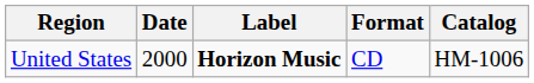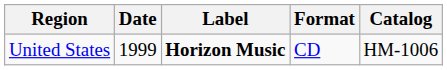 <table class="wikitable">
 <tr>
 <th>Region</th>
 <th>Date</th>
 <th>Label</th>
 <th>Format</th>
 <th>Catalog</th>
 </tr>
 <tr>
 <td><a href='#'>United States</a></td>
-<td>2000</td>
+<td>1999</td>
 <td><strong>Horizon Music</strong></td>
 <td><a href='#'>CD</a></td>
 <td>HM-1006</td>
 </tr>
 </table>
